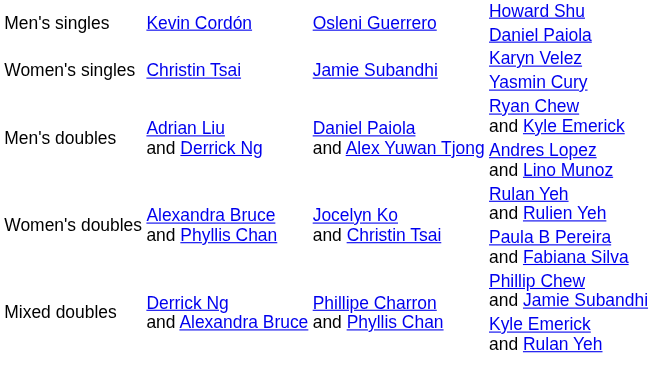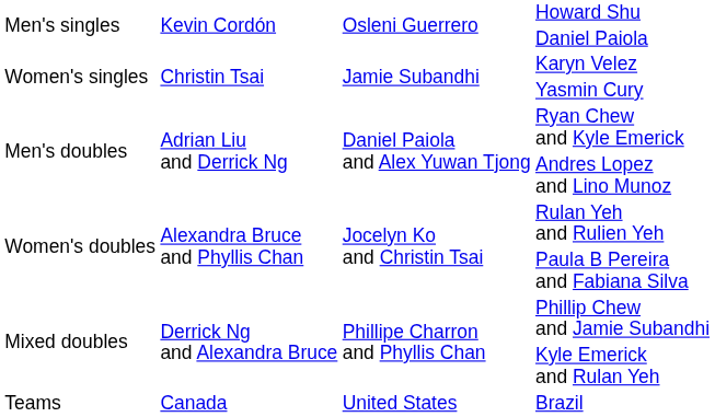 <table>
 <tr>
 <td rowspan=2>Men's singles</td>
 <td rowspan=2> <a href='#'>Kevin Cordón</a></td>
 <td rowspan=2> <a href='#'>Osleni Guerrero</a></td>
 <td> <a href='#'>Howard Shu</a></td>
 </tr>
 <tr>
 <td> <a href='#'>Daniel Paiola</a></td>
 </tr>
 <tr>
 <td rowspan=2>Women's singles</td>
 <td rowspan=2> <a href='#'>Christin Tsai</a></td>
 <td rowspan=2> <a href='#'>Jamie Subandhi</a></td>
 <td> <a href='#'>Karyn Velez</a></td>
 </tr>
 <tr>
 <td> <a href='#'>Yasmin Cury</a></td>
 </tr>
 <tr>
 <td rowspan=2>Men's doubles</td>
 <td rowspan=2> <a href='#'>Adrian Liu</a><br>and <a href='#'>Derrick Ng</a></td>
 <td rowspan=2> <a href='#'>Daniel Paiola</a><br>and <a href='#'>Alex Yuwan Tjong</a></td>
 <td> <a href='#'>Ryan Chew</a><br>and <a href='#'>Kyle Emerick</a></td>
 </tr>
 <tr>
 <td> <a href='#'>Andres Lopez</a><br>and <a href='#'>Lino Munoz</a></td>
 </tr>
 <tr>
 <td rowspan=2>Women's doubles</td>
 <td rowspan=2> <a href='#'>Alexandra Bruce</a><br>and <a href='#'>Phyllis Chan</a></td>
 <td rowspan=2> <a href='#'>Jocelyn Ko</a><br>and <a href='#'>Christin Tsai</a></td>
 <td> <a href='#'>Rulan Yeh</a><br>and <a href='#'>Rulien Yeh</a></td>
 </tr>
 <tr>
 <td> <a href='#'>Paula B Pereira</a><br> and <a href='#'>Fabiana Silva</a></td>
 </tr>
 <tr>
 <td rowspan=2>Mixed doubles</td>
 <td rowspan=2> <a href='#'>Derrick Ng</a><br> and <a href='#'>Alexandra Bruce</a></td>
 <td rowspan=2> <a href='#'>Phillipe Charron</a><br>and <a href='#'>Phyllis Chan</a></td>
 <td> <a href='#'>Phillip Chew</a><br>and <a href='#'>Jamie Subandhi</a></td>
 </tr>
 <tr>
 <td> <a href='#'>Kyle Emerick</a><br>and <a href='#'>Rulan Yeh</a></td>
 </tr>
+<tr>
+<td>Teams</td>
+<td> <a href='#'>Canada</a></td>
+<td> <a href='#'>United States</a></td>
+<td> <a href='#'>Brazil</a></td>
+</tr>
 </table>
